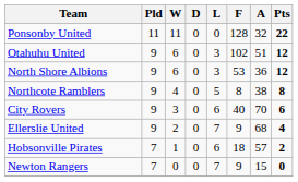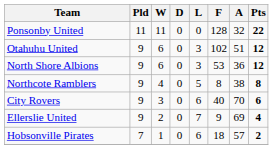 <table class="wikitable" style="text-align:center;">
 <tr>
 <th width=175>Team</th>
 <th width=20 abbr="Played">Pld</th>
 <th width=20 abbr="Won">W</th>
 <th width=20 abbr="Drawn">D</th>
 <th width=20 abbr="Lost">L</th>
 <th width=20 abbr="For">F</th>
 <th width=20 abbr="Against">A</th>
 <th width=20 abbr="Points">Pts</th>
 </tr>
 <tr>
 <td style="text-align:left;"><a href='#'>Ponsonby United</a></td>
 <td>11</td>
 <td>11</td>
 <td>0</td>
 <td>0</td>
 <td>128</td>
 <td>32</td>
 <td><strong>22</strong></td>
 </tr>
 <tr>
 <td style="text-align:left;"><a href='#'>Otahuhu United</a></td>
 <td>9</td>
 <td>6</td>
 <td>0</td>
 <td>3</td>
 <td>102</td>
 <td>51</td>
 <td><strong>12</strong></td>
 </tr>
 <tr>
 <td style="text-align:left;"><a href='#'>North Shore Albions</a></td>
 <td>9</td>
 <td>6</td>
 <td>0</td>
 <td>3</td>
 <td>53</td>
 <td>36</td>
 <td><strong>12</strong></td>
 </tr>
 <tr>
 <td style="text-align:left;"><a href='#'>Northcote Ramblers</a></td>
 <td>9</td>
 <td>4</td>
 <td>0</td>
 <td>5</td>
 <td>8</td>
 <td>38</td>
 <td><strong>8</strong></td>
 </tr>
 <tr>
 <td style="text-align:left;"><a href='#'>City Rovers</a></td>
 <td>9</td>
 <td>3</td>
 <td>0</td>
 <td>6</td>
 <td>40</td>
 <td>70</td>
 <td><strong>6</strong></td>
 </tr>
 <tr>
 <td style="text-align:left;"><a href='#'>Ellerslie United</a></td>
 <td>9</td>
 <td>2</td>
 <td>0</td>
 <td>7</td>
 <td>9</td>
-<td>68</td>
+<td>69</td>
 <td><strong>4</strong></td>
 </tr>
 <tr>
 <td style="text-align:left;"><a href='#'>Hobsonville Pirates</a></td>
 <td>7</td>
 <td>1</td>
 <td>0</td>
 <td>6</td>
 <td>18</td>
 <td>57</td>
 <td><strong>2</strong></td>
 </tr>
 <tr>
-<td style="text-align:left;"><a href='#'>Newton Rangers</a></td>
-<td>7</td>
-<td>0</td>
-<td>0</td>
-<td>7</td>
-<td>9</td>
-<td>15</td>
-<td><strong>0</strong></td>
-</tr>
-<tr>
 </tr>
 </table>
